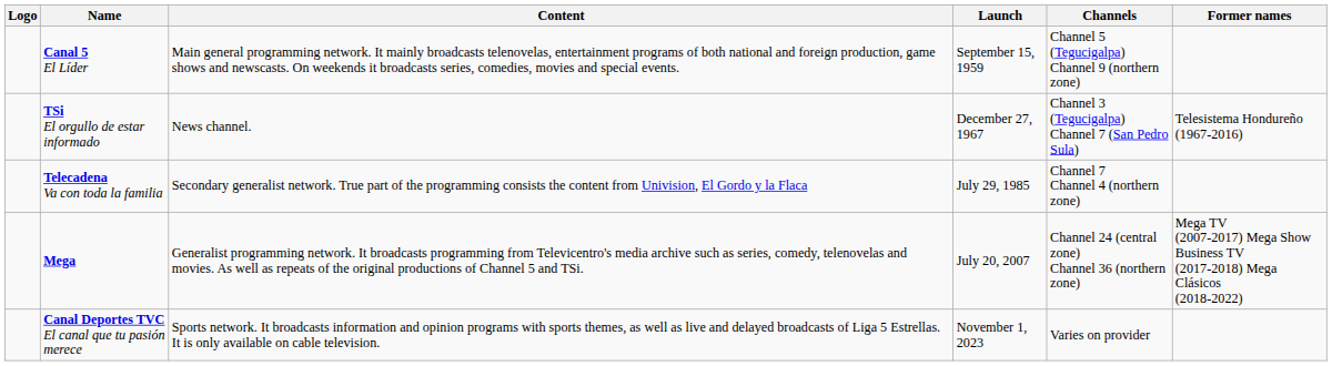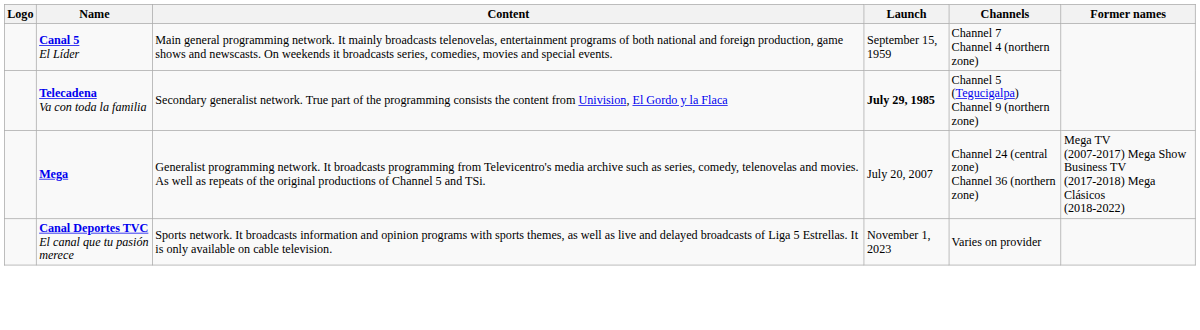 <table class="wikitable">
 <tr>
 <th>Logo</th>
 <th>Name</th>
 <th>Content</th>
 <th>Launch</th>
 <th>Channels</th>
 <th>Former names</th>
 </tr>
 <tr>
 <td><br><br></td>
 <td><strong><a href='#'>Canal 5</a></strong><br><em>El Líder</em></td>
 <td>Main general programming network. It mainly broadcasts telenovelas, entertainment programs of both national and foreign production, game shows and newscasts. On weekends it broadcasts series, comedies, movies and special events.</td>
 <td>September 15, 1959</td>
-<td>Channel 5 (<a href='#'>Tegucigalpa</a>)<br>Channel 9 (northern zone)</td>
-</tr>
-<tr>
-<td></td>
-<td><strong><a href='#'>TSi</a></strong><br><em>El orgullo de estar informado</em></td>
-<td>News channel.</td>
-<td>December 27, 1967</td>
-<td>Channel 3 (<a href='#'>Tegucigalpa</a>)<br>Channel 7 (<a href='#'>San Pedro Sula</a>)</td>
-<td>Telesistema Hondureño<br>(1967-2016)</td>
+<td>Channel 7<br>Channel 4 (northern zone)</td>
 </tr>
 <tr>
 <td><br> <br></td>
 <td><strong><a href='#'>Telecadena</a></strong><br><em>Va con toda la familia</em></td>
 <td>Secondary generalist network. True part of the programming consists the content from <a href='#'>Univision</a>, <a href='#'>El Gordo y la Flaca</a></td>
-<td>July 29, 1985</td>
-<td>Channel 7<br>Channel 4 (northern zone)</td>
+<td><strong>July 29, 1985</strong></td>
+<td>Channel 5 (<a href='#'>Tegucigalpa</a>)<br>Channel 9 (northern zone)</td>
 </tr>
 <tr>
 <td><br> <br></td>
 <td><strong><a href='#'>Mega</a></strong></td>
 <td>Generalist programming network. It broadcasts programming from Televicentro's media archive such as series, comedy, telenovelas and movies. As well as repeats of the original productions of Channel 5 and TSi.</td>
 <td>July 20, 2007</td>
 <td>Channel 24 (central zone)<br>Channel 36 (northern zone)</td>
 <td>Mega TV<br>(2007-2017) Mega Show Business TV<br>(2017-2018) Mega Clásicos<br>(2018-2022)</td>
 </tr>
 <tr>
 <td></td>
 <td><strong><a href='#'>Canal Deportes TVC</a></strong><br><em>El canal que tu pasión merece</em></td>
 <td>Sports network. It broadcasts information and opinion programs with sports themes, as well as live and delayed broadcasts of Liga 5 Estrellas. It is only available on cable television.</td>
 <td>November 1, 2023</td>
 <td>Varies on provider</td>
 <td></td>
 </tr>
 </table>
